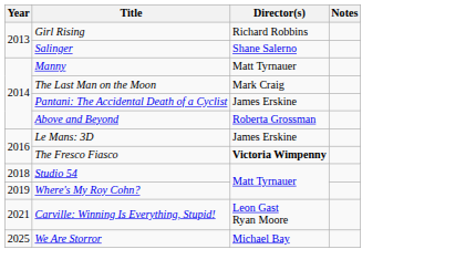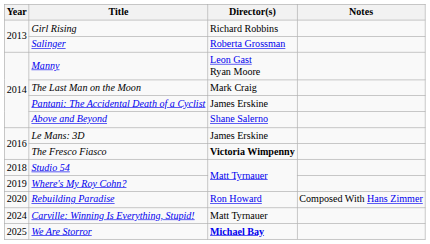 <table class="wikitable sortable">
 <tr>
 <th>Year</th>
 <th>Title</th>
 <th>Director(s)</th>
 <th>Notes</th>
 </tr>
 <tr>
 <td rowspan="2">2013</td>
 <td><em>Girl Rising</em></td>
 <td>Richard Robbins</td>
 <td></td>
 </tr>
 <tr>
 <td><a href='#'><em>Salinger</em></a></td>
-<td><a href='#'>Shane Salerno</a></td>
+<td><a href='#'>Roberta Grossman</a></td>
 <td></td>
 </tr>
 <tr>
 <td rowspan="4">2014</td>
 <td><a href='#'><em>Manny</em></a></td>
-<td>Matt Tyrnauer</td>
+<td><a href='#'>Leon Gast</a><br>Ryan Moore</td>
 <td></td>
 </tr>
 <tr>
 <td><em>The Last Man on the Moon</em></td>
 <td>Mark Craig</td>
 <td></td>
 </tr>
 <tr>
 <td><em><a href='#'>Pantani: The Accidental Death of a Cyclist</a></em></td>
 <td>James Erskine</td>
 <td></td>
 </tr>
 <tr>
 <td><a href='#'><em>Above and Beyond</em></a></td>
-<td><a href='#'>Roberta Grossman</a></td>
+<td><a href='#'>Shane Salerno</a></td>
 <td></td>
 </tr>
 <tr>
 <td rowspan="2">2016</td>
 <td><em>Le Mans: 3D</em></td>
 <td>James Erskine</td>
 <td></td>
 </tr>
 <tr>
 <td><em>The Fresco Fiasco</em></td>
 <td><strong>Victoria Wimpenny</strong></td>
 <td></td>
 </tr>
 <tr>
 <td>2018</td>
 <td><em><a href='#'>Studio 54</a></em></td>
 <td rowspan="2"><a href='#'>Matt Tyrnauer</a></td>
 <td></td>
 </tr>
 <tr>
 <td>2019</td>
 <td><em><a href='#'>Where's My Roy Cohn?</a></em></td>
 <td></td>
 </tr>
 <tr>
-<td>2021</td>
+<td>2020</td>
+<td><em><a href='#'>Rebuilding Paradise</a></em></td>
+<td><a href='#'>Ron Howard</a></td>
+<td>Composed With <a href='#'>Hans Zimmer</a></td>
+</tr>
+<tr>
+<td>2024</td>
 <td><em><a href='#'>Carville: Winning Is Everything, Stupid!</a></em></td>
-<td><a href='#'>Leon Gast</a><br>Ryan Moore</td>
+<td>Matt Tyrnauer</td>
 <td></td>
 </tr>
 <tr>
 <td>2025</td>
 <td><em><a href='#'>We Are Storror</a></em></td>
-<td><a href='#'>Michael Bay</a></td>
+<td><strong><a href='#'>Michael Bay</a></strong></td>
 <td></td>
 </tr>
 </table>
